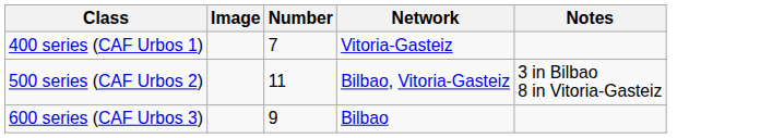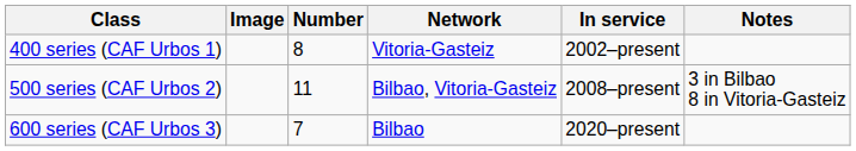 <table class="wikitable" style="font-size: 100%;">
 <tr>
 <th>Class</th>
 <th>Image</th>
 <th>Number</th>
 <th>Network</th>
+<th>In service</th>
 <th>Notes</th>
 </tr>
 <tr>
 <td><a href='#'>400 series</a> (<a href='#'>CAF Urbos 1</a>)</td>
 <td></td>
-<td>7</td>
+<td>8</td>
 <td><a href='#'>Vitoria-Gasteiz</a></td>
+<td>2002–present</td>
 <td></td>
 </tr>
 <tr>
 <td><a href='#'>500 series</a> (<a href='#'>CAF Urbos 2</a>)</td>
 <td></td>
 <td>11</td>
 <td><a href='#'>Bilbao</a>, <a href='#'>Vitoria-Gasteiz</a></td>
+<td>2008–present</td>
 <td>3 in Bilbao<br>8 in Vitoria-Gasteiz</td>
 </tr>
 <tr>
 <td><a href='#'>600 series</a> (<a href='#'>CAF Urbos 3</a>)</td>
 <td></td>
-<td>9</td>
+<td>7</td>
 <td><a href='#'>Bilbao</a></td>
+<td>2020–present</td>
 <td></td>
 </tr>
 </table>
